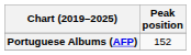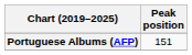 <table class="wikitable sortable plainrowheaders" style="text-align:center;" border="1">
 <tr>
 <th scope="col">Chart (2019–2025)</th>
 <th scope="col">Peak<br>position</th>
 </tr>
 <tr>
 </tr>
 <tr>
 </tr>
 <tr>
 </tr>
 <tr>
 <th scope="row">Portuguese Albums (<a href='#'>AFP</a>)</th>
-<td>152</td>
+<td>151</td>
 </tr>
 <tr>
 </tr>
 </table>
